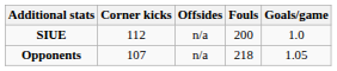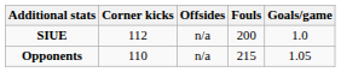 <table class="wikitable" style="text-align:center;">
 <tr>
 <th>Additional stats</th>
 <th>Corner kicks</th>
 <th>Offsides</th>
 <th>Fouls</th>
 <th>Goals/game</th>
 </tr>
 <tr>
 <td><strong>SIUE</strong></td>
 <td>112</td>
 <td>n/a</td>
 <td>200</td>
 <td>1.0</td>
 </tr>
 <tr>
 <td><strong>Opponents</strong></td>
-<td>107</td>
+<td>110</td>
 <td>n/a</td>
-<td>218</td>
+<td>215</td>
 <td>1.05</td>
 </tr>
 </table>
